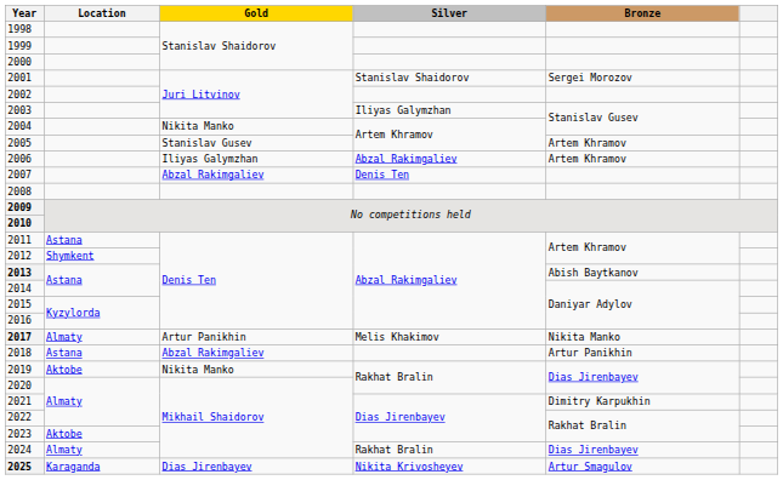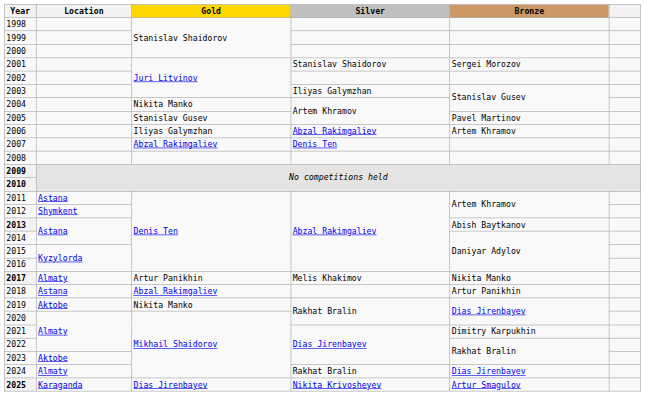 <table class="wikitable unsortable" style="text-align:left; width:80%">
 <tr>
 <th scope="col" style="text-align:center; width:5%">Year</th>
 <th scope="col" style="text-align:center; width:15%">Location</th>
 <td scope="col" style="text-align:center; width:25%; background:gold"><strong>Gold</strong></td>
 <td scope="col" style="text-align:center; width:25%; background:silver"><strong>Silver</strong></td>
 <td scope="col" style="text-align:center; width:25%; background:#c96"><strong>Bronze</strong></td>
 <th scope="col" style="text-align:center; width:5%"></th>
 </tr>
 <tr>
 <td>1998</td>
 <td></td>
 <td rowspan="3">Stanislav Shaidorov</td>
 <td></td>
 <td></td>
 <td></td>
 </tr>
 <tr>
 <td>1999</td>
 <td></td>
 <td></td>
 <td></td>
 <td></td>
 </tr>
 <tr>
 <td>2000</td>
 <td></td>
 <td></td>
 <td></td>
 <td></td>
 </tr>
 <tr>
 <td>2001</td>
 <td></td>
 <td rowspan="3"><a href='#'>Juri Litvinov</a></td>
 <td>Stanislav Shaidorov</td>
 <td>Sergei Morozov</td>
 <td></td>
 </tr>
 <tr>
 <td>2002</td>
 <td></td>
 <td></td>
 <td></td>
 <td></td>
 </tr>
 <tr>
 <td>2003</td>
 <td></td>
 <td>Iliyas Galymzhan</td>
 <td rowspan="2">Stanislav Gusev</td>
 <td></td>
 </tr>
 <tr>
 <td>2004</td>
 <td></td>
 <td>Nikita Manko</td>
 <td rowspan="2">Artem Khramov</td>
 <td></td>
 </tr>
 <tr>
 <td>2005</td>
 <td></td>
 <td>Stanislav Gusev</td>
-<td>Artem Khramov</td>
+<td>Pavel Martinov</td>
 <td></td>
 </tr>
 <tr>
 <td>2006</td>
 <td></td>
 <td>Iliyas Galymzhan</td>
 <td><a href='#'>Abzal Rakimgaliev</a></td>
 <td>Artem Khramov</td>
 <td></td>
 </tr>
 <tr>
 <td>2007</td>
 <td></td>
 <td><a href='#'>Abzal Rakimgaliev</a></td>
 <td><a href='#'>Denis Ten</a></td>
 <td></td>
 <td></td>
 </tr>
 <tr>
 <td>2008</td>
 <td></td>
 <td></td>
 <td></td>
 <td></td>
 <td></td>
 </tr>
 <tr>
 <th scope="row" style="text-align:left">2009</th>
 <td colspan="5" rowspan="2" bgcolor="e5e4e2" align="center"><em>No competitions held</em></td>
 </tr>
 <tr>
 <th scope="row" style="text-align:left">2010</th>
 </tr>
 <tr>
 <td>2011</td>
 <td><a href='#'>Astana</a></td>
 <td rowspan="6"><a href='#'>Denis Ten</a></td>
 <td rowspan="6"><a href='#'>Abzal Rakimgaliev</a></td>
 <td rowspan="2">Artem Khramov</td>
 <td></td>
 </tr>
 <tr>
 <td>2012</td>
 <td><a href='#'>Shymkent</a></td>
 <td></td>
 </tr>
 <tr>
 <th scope="row" style="text-align:left">2013</th>
 <td rowspan="2"><a href='#'>Astana</a></td>
 <td>Abish Baytkanov</td>
 <td></td>
 </tr>
 <tr>
 <td>2014</td>
 <td rowspan="3">Daniyar Adylov</td>
 <td></td>
 </tr>
 <tr>
 <td>2015</td>
 <td rowspan="2"><a href='#'>Kyzylorda</a></td>
 <td></td>
 </tr>
 <tr>
 <td>2016</td>
 <td></td>
 </tr>
 <tr>
 <th scope="row" style="text-align:left">2017</th>
 <td><a href='#'>Almaty</a></td>
 <td>Artur Panikhin</td>
 <td>Melis Khakimov</td>
 <td>Nikita Manko</td>
 <td></td>
 </tr>
 <tr>
 <td>2018</td>
 <td><a href='#'>Astana</a></td>
 <td><a href='#'>Abzal Rakimgaliev</a></td>
 <td></td>
 <td>Artur Panikhin</td>
 <td></td>
 </tr>
 <tr>
 <td>2019</td>
 <td><a href='#'>Aktobe</a></td>
 <td>Nikita Manko</td>
 <td rowspan="2">Rakhat Bralin</td>
 <td rowspan="2"><a href='#'>Dias Jirenbayev</a></td>
 <td></td>
 </tr>
 <tr>
 <td>2020</td>
 <td rowspan="3"><a href='#'>Almaty</a></td>
 <td rowspan="5"><a href='#'>Mikhail Shaidorov</a></td>
 <td></td>
 </tr>
 <tr>
 <td>2021</td>
 <td rowspan="3"><a href='#'>Dias Jirenbayev</a></td>
 <td>Dimitry Karpukhin</td>
 <td></td>
 </tr>
 <tr>
 <td>2022</td>
 <td rowspan="2">Rakhat Bralin</td>
 <td></td>
 </tr>
 <tr>
 <td>2023</td>
 <td><a href='#'>Aktobe</a></td>
 <td></td>
 </tr>
 <tr>
 <td>2024</td>
 <td><a href='#'>Almaty</a></td>
 <td>Rakhat Bralin</td>
 <td><a href='#'>Dias Jirenbayev</a></td>
 <td></td>
 </tr>
 <tr>
 <th scope="row" style="text-align:left">2025</th>
 <td><a href='#'>Karaganda</a></td>
 <td><a href='#'>Dias Jirenbayev</a></td>
 <td><a href='#'>Nikita Krivosheyev</a></td>
 <td><a href='#'>Artur Smagulov</a></td>
 <td></td>
 </tr>
 </table>
